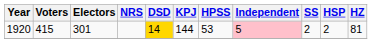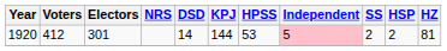 <table class="wikitable sortable sticky-header">
 <tr>
 <th>Year</th>
 <th>Voters</th>
 <th>Electors</th>
 <th><a href='#'>NRS</a></th>
 <th><a href='#'>DSD</a></th>
 <th><a href='#'>KPJ</a></th>
 <th><a href='#'>HPSS</a></th>
 <th><a href='#'>Independent</a></th>
 <th><a href='#'>SS</a></th>
 <th><a href='#'>HSP</a></th>
 <th><a href='#'>HZ</a></th>
 </tr>
 <tr>
 <td>1920</td>
-<td>415</td>
+<td>412</td>
 <td>301</td>
 <td></td>
-<td style="background: gold;">14</td>
+<td>14</td>
 <td>144</td>
 <td>53</td>
 <td style="background: pink;">5</td>
 <td>2</td>
 <td>2</td>
 <td>81</td>
 </tr>
 <tr>
 </tr>
 </table>
